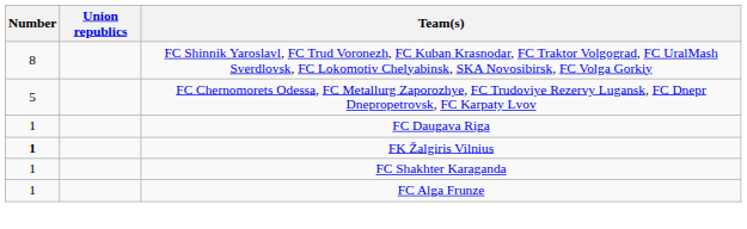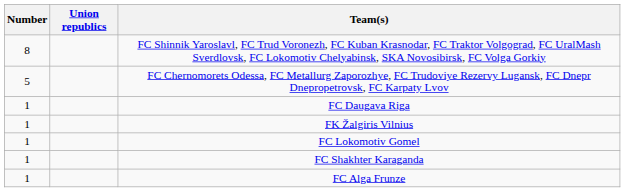 <table class="wikitable" style="text-align:center">
 <tr>
 <th>Number</th>
 <th><a href='#'>Union republics</a></th>
 <th>Team(s)</th>
 </tr>
 <tr>
 <td rowspan="1">8</td>
 <td align="left"></td>
 <td><a href='#'>FC Shinnik Yaroslavl</a>, <a href='#'>FC Trud Voronezh</a>, <a href='#'>FC Kuban Krasnodar</a>, <a href='#'>FC Traktor Volgograd</a>, <a href='#'>FC UralMash Sverdlovsk</a>, <a href='#'>FC Lokomotiv Chelyabinsk</a>, <a href='#'>SKA Novosibirsk</a>, <a href='#'>FC Volga Gorkiy</a></td>
 </tr>
 <tr>
 <td rowspan="1">5</td>
 <td align="left"></td>
 <td><a href='#'>FC Chernomorets Odessa</a>, <a href='#'>FC Metallurg Zaporozhye</a>, <a href='#'>FC Trudoviye Rezervy Lugansk</a>, <a href='#'>FC Dnepr Dnepropetrovsk</a>, <a href='#'>FC Karpaty Lvov</a></td>
 </tr>
 <tr>
 <td rowspan="1">1</td>
 <td align="left"></td>
 <td><a href='#'>FC Daugava Riga</a></td>
 </tr>
 <tr>
-<td rowspan="1"><strong>1</strong></td>
+<td rowspan="1">1</td>
 <td align="left"></td>
 <td><a href='#'>FK Žalgiris Vilnius</a></td>
+</tr>
+<tr>
+<td rowspan="1">1</td>
+<td align="left"></td>
+<td><a href='#'>FC Lokomotiv Gomel</a></td>
 </tr>
 <tr>
 <td rowspan="1">1</td>
 <td align="left"></td>
 <td><a href='#'>FC Shakhter Karaganda</a></td>
 </tr>
 <tr>
 <td rowspan="1">1</td>
 <td align="left"></td>
 <td><a href='#'>FC Alga Frunze</a></td>
 </tr>
 </table>
